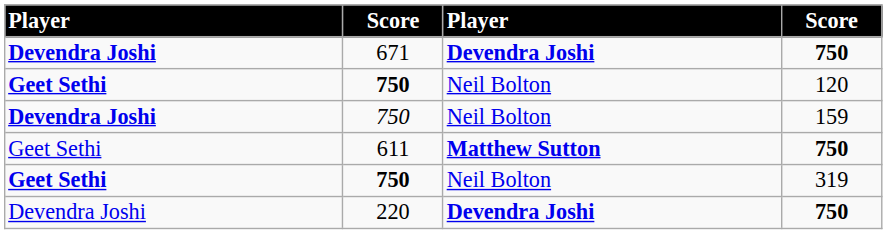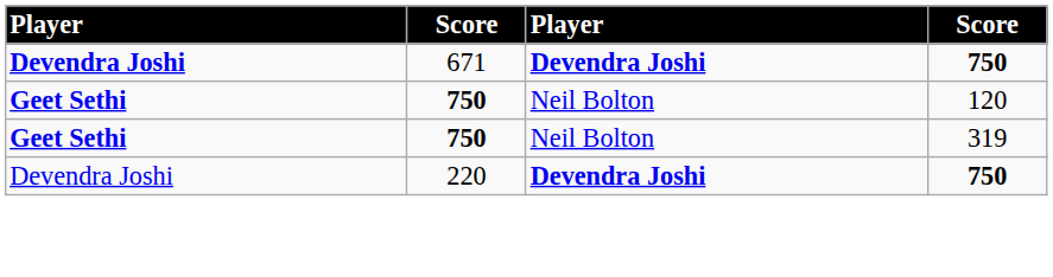 <table border="2" cellpadding="2" cellspacing="0" style="margin: 0; background: #f9f9f9; border: 1px #aaa solid; border-collapse: collapse; font-size: 100%;" width=50%>
 <tr>
 <th bgcolor="000000" style="color:white; text-align:left" width=20%>Player</th>
 <th bgcolor="000000" style="color:white; text-align:center" width=5%>Score</th>
 <th bgcolor="000000" style="color:white; text-align:left" width=20%>Player</th>
 <th bgcolor="000000" style="color:white; text-align:center" width= 5%>Score</th>
 </tr>
 <tr>
 <td style="text-align:left"><strong> <a href='#'>Devendra Joshi</a></strong></td>
 <td style="text-align:center">671</td>
 <td style="text-align:left"> <strong><a href='#'>Devendra Joshi</a></strong></td>
 <td style="text-align:center"><strong>750</strong></td>
 </tr>
 <tr>
 <td style="text-align:left"> <strong><a href='#'>Geet Sethi</a> </strong></td>
 <td style="text-align:center"><strong>750</strong></td>
 <td style="text-align:left"> <a href='#'>Neil Bolton</a></td>
 <td style="text-align:center">120</td>
 </tr>
 <tr>
-<td style="text-align:left"> <strong><a href='#'>Devendra Joshi</a></strong></td>
-<td style="text-align:center"><em>750</em></td>
-<td style="text-align:left"> <a href='#'>Neil Bolton</a></td>
-<td style="text-align:center">159</td>
-</tr>
-<tr>
-<td style="text-align:left"> <a href='#'>Geet Sethi</a></td>
-<td style="text-align:center">611</td>
-<td style="text-align:left"> <strong><a href='#'>Matthew Sutton</a></strong></td>
-<td style="text-align:center"><strong>750</strong></td>
-</tr>
-<tr>
 <td style="text-align:left"> <strong><a href='#'>Geet Sethi</a> </strong></td>
 <td style="text-align:center"><strong>750</strong></td>
 <td style="text-align:left"> <a href='#'>Neil Bolton</a></td>
 <td style="text-align:center">319</td>
 </tr>
 <tr>
 <td style="text-align:left"> <a href='#'>Devendra Joshi</a></td>
 <td style="text-align:center">220</td>
 <td style="text-align:left"> <strong><a href='#'>Devendra Joshi</a></strong></td>
 <td style="text-align:center"><strong>750</strong></td>
 </tr>
 </table>
